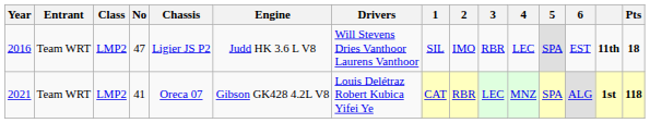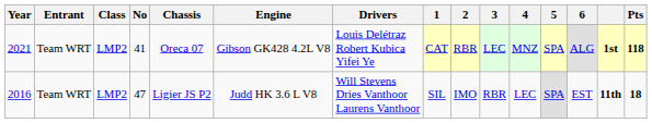 <table class="wikitable" style="font-size: 90%; text-align:center">
 <tr>
 <th>Year</th>
 <th>Entrant</th>
 <th>Class</th>
 <th>No</th>
 <th>Chassis</th>
 <th>Engine</th>
 <th>Drivers</th>
 <th>1</th>
 <th>2</th>
 <th>3</th>
 <th>4</th>
 <th>5</th>
 <th>6</th>
 <th></th>
 <th>Pts</th>
 </tr>
 <tr>
+<td><a href='#'>2021</a></td>
+<td> Team WRT</td>
+<td><a href='#'>LMP2</a></td>
+<td>41</td>
+<td><a href='#'>Oreca 07</a></td>
+<td><a href='#'>Gibson</a> GK428 4.2L V8</td>
+<td align="left"> <a href='#'>Louis Delétraz</a><br> <a href='#'>Robert Kubica</a><br> <a href='#'>Yifei Ye</a></td>
+<td style="background:#FFFFBF;"><a href='#'>CAT</a><br></td>
+<td style="background:#FFFFBF;"><a href='#'>RBR</a><br></td>
+<td style="background:#DFFFDF;"><a href='#'>LEC</a><br></td>
+<td style="background:#DFFFDF;"><a href='#'>MNZ</a><br></td>
+<td style="background:#FFFFBF;"><a href='#'>SPA</a><br></td>
+<td style="background:#DFDFDF;"><a href='#'>ALG</a><br></td>
+<td style="background:#ffffbf;"><strong>1st</strong></td>
+<td style="background:#ffffbf;"><strong>118</strong></td>
+</tr>
+<tr>
 <td><a href='#'>2016</a></td>
 <td> Team WRT</td>
 <td><a href='#'>LMP2</a></td>
 <td>47</td>
 <td><a href='#'>Ligier JS P2</a></td>
 <td><a href='#'>Judd</a> HK 3.6 L V8</td>
 <td align="left"> <a href='#'>Will Stevens</a><br> <a href='#'>Dries Vanthoor</a><br> <a href='#'>Laurens Vanthoor</a></td>
 <td><a href='#'>SIL</a></td>
 <td><a href='#'>IMO</a></td>
 <td><a href='#'>RBR</a></td>
 <td><a href='#'>LEC</a></td>
 <td style="background:#DFDFDF;"><a href='#'>SPA</a><br></td>
 <td><a href='#'>EST</a></td>
 <td><strong>11th</strong></td>
 <td><strong>18</strong></td>
 </tr>
-<tr>
-<td><a href='#'>2021</a></td>
-<td> Team WRT</td>
-<td><a href='#'>LMP2</a></td>
-<td>41</td>
-<td><a href='#'>Oreca 07</a></td>
-<td><a href='#'>Gibson</a> GK428 4.2L V8</td>
-<td align="left"> <a href='#'>Louis Delétraz</a><br> <a href='#'>Robert Kubica</a><br> <a href='#'>Yifei Ye</a></td>
-<td style="background:#FFFFBF;"><a href='#'>CAT</a><br></td>
-<td style="background:#FFFFBF;"><a href='#'>RBR</a><br></td>
-<td style="background:#DFFFDF;"><a href='#'>LEC</a><br></td>
-<td style="background:#DFFFDF;"><a href='#'>MNZ</a><br></td>
-<td style="background:#FFFFBF;"><a href='#'>SPA</a><br></td>
-<td style="background:#DFDFDF;"><a href='#'>ALG</a><br></td>
-<td style="background:#ffffbf;"><strong>1st</strong></td>
-<td style="background:#ffffbf;"><strong>118</strong></td>
-</tr>
 </table>
